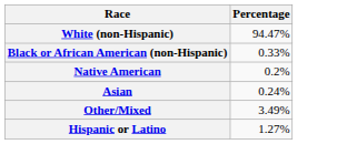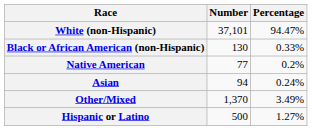 <table class="wikitable" style="text-align:right">
 <tr>
 <th scope="col">Race</th>
+<th scope="col">Number</th>
 <th scope="col">Percentage</th>
 </tr>
 <tr>
 <th scope="row"><a href='#'>White</a> (non-Hispanic)</th>
+<td>37,101</td>
 <td>94.47%</td>
 </tr>
 <tr>
 <th scope="row"><a href='#'>Black or African American</a> (non-Hispanic)</th>
+<td>130</td>
 <td>0.33%</td>
 </tr>
 <tr>
 <th scope="row"><a href='#'>Native American</a></th>
+<td>77</td>
 <td>0.2%</td>
 </tr>
 <tr>
 <th scope="row"><a href='#'>Asian</a></th>
+<td>94</td>
 <td>0.24%</td>
 </tr>
 <tr>
 <th scope="row"><a href='#'>Other/Mixed</a></th>
+<td>1,370</td>
 <td>3.49%</td>
 </tr>
 <tr>
 <th scope="row"><a href='#'>Hispanic</a> or <a href='#'>Latino</a></th>
+<td>500</td>
 <td>1.27%</td>
 </tr>
 </table>
